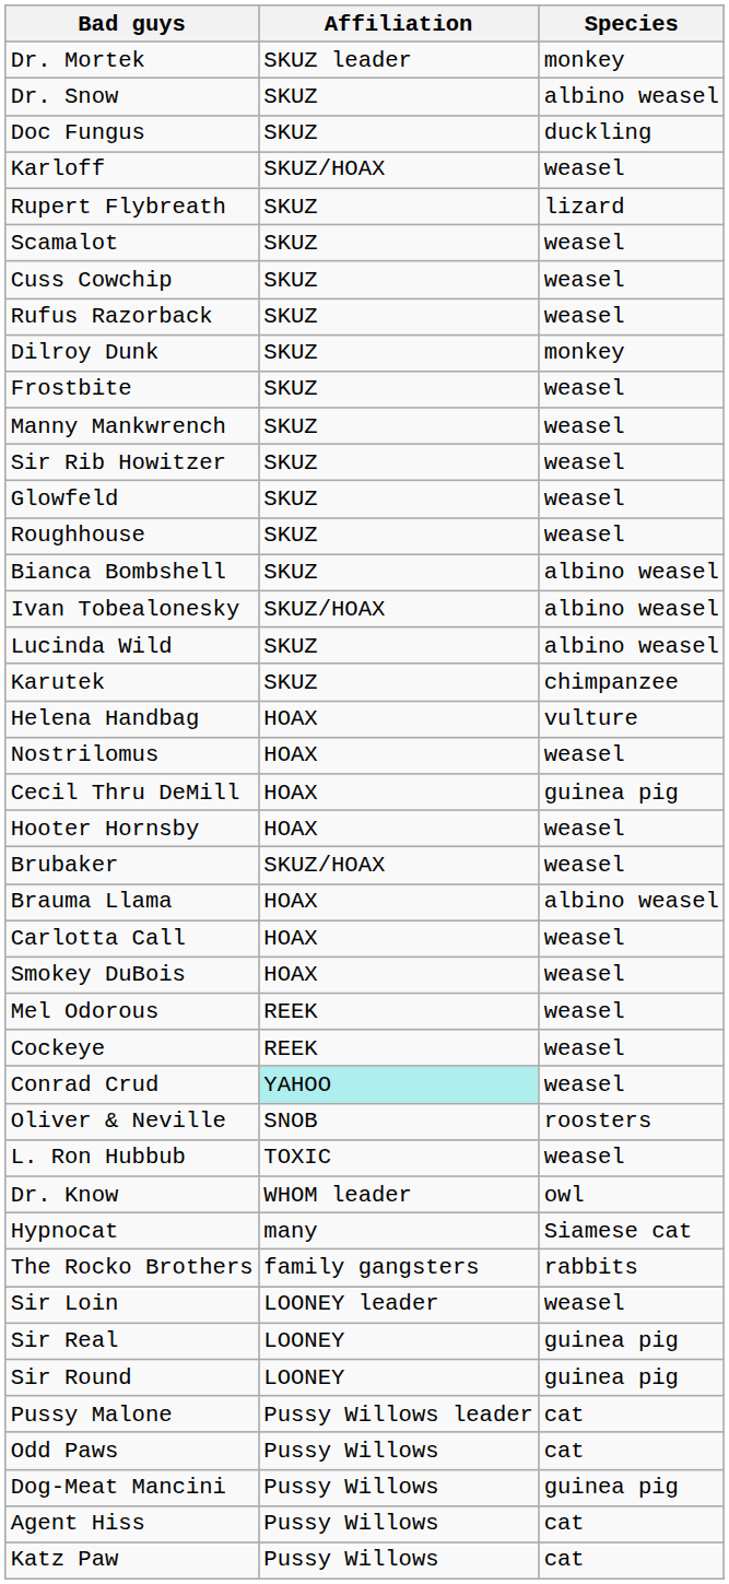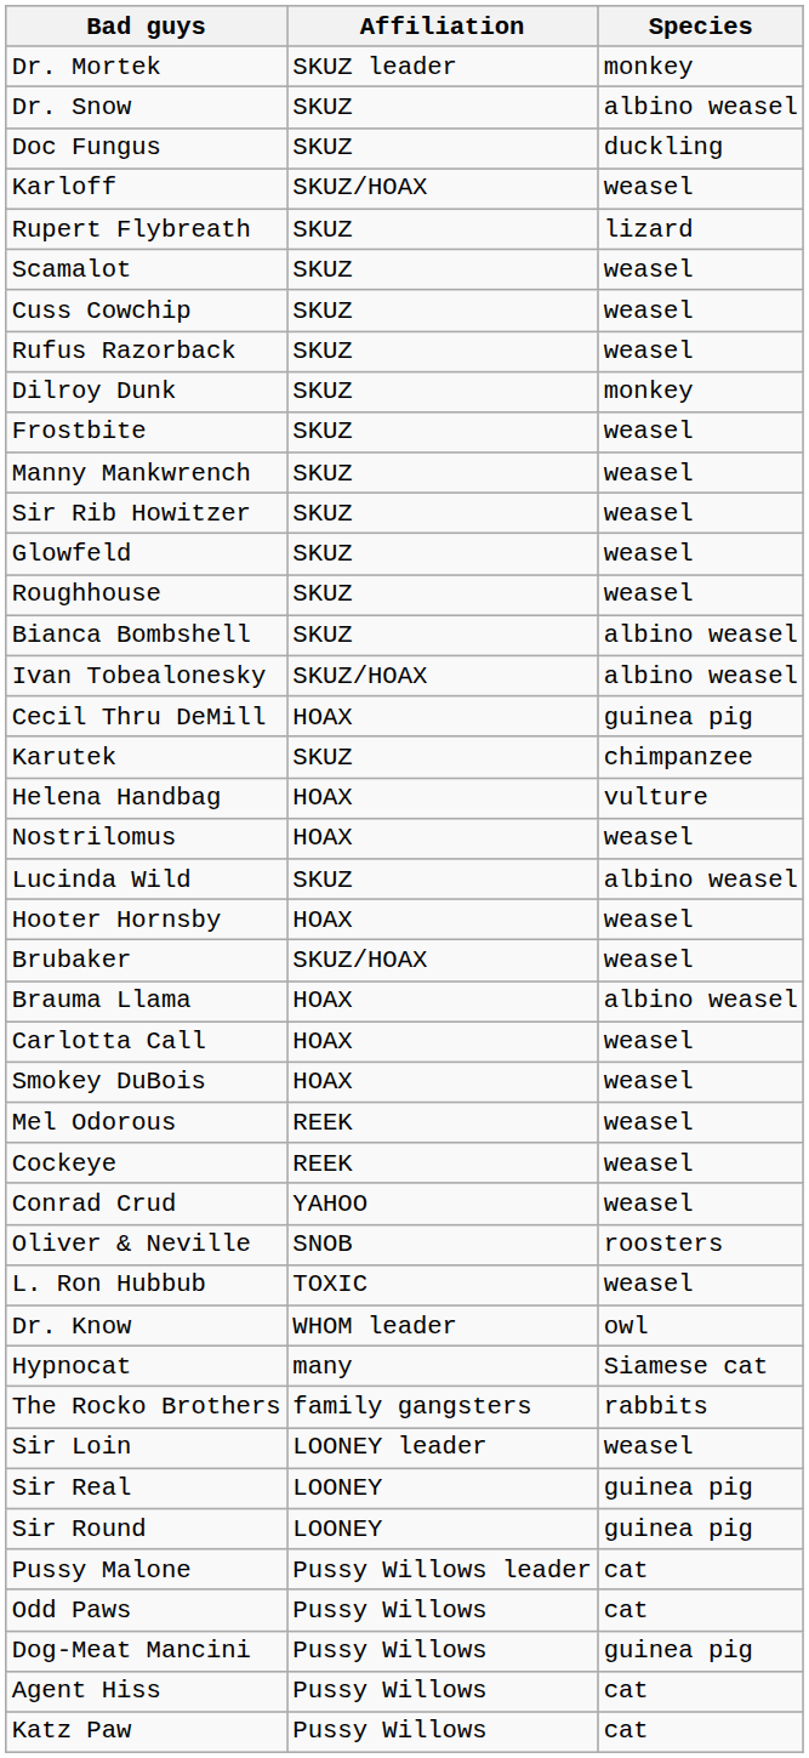 <table class="wikitable" border="1">
 <tr>
 <th>Bad guys</th>
 <th>Affiliation</th>
 <th>Species</th>
 </tr>
 <tr>
 <td>Dr. Mortek</td>
 <td>SKUZ leader</td>
 <td>monkey</td>
 </tr>
 <tr>
 <td>Dr. Snow</td>
 <td>SKUZ</td>
 <td>albino weasel</td>
 </tr>
 <tr>
 <td>Doc Fungus</td>
 <td>SKUZ</td>
 <td>duckling</td>
 </tr>
 <tr>
 <td>Karloff</td>
 <td>SKUZ/HOAX</td>
 <td>weasel</td>
 </tr>
 <tr>
 <td>Rupert Flybreath</td>
 <td>SKUZ</td>
 <td>lizard</td>
 </tr>
 <tr>
 <td>Scamalot</td>
 <td>SKUZ</td>
 <td>weasel</td>
 </tr>
 <tr>
 <td>Cuss Cowchip</td>
 <td>SKUZ</td>
 <td>weasel</td>
 </tr>
 <tr>
 <td>Rufus Razorback</td>
 <td>SKUZ</td>
 <td>weasel</td>
 </tr>
 <tr>
 <td>Dilroy Dunk</td>
 <td>SKUZ</td>
 <td>monkey</td>
 </tr>
 <tr>
 <td>Frostbite</td>
 <td>SKUZ</td>
 <td>weasel</td>
 </tr>
 <tr>
 <td>Manny Mankwrench</td>
 <td>SKUZ</td>
 <td>weasel</td>
 </tr>
 <tr>
 <td>Sir Rib Howitzer</td>
 <td>SKUZ</td>
 <td>weasel</td>
 </tr>
 <tr>
 <td>Glowfeld</td>
 <td>SKUZ</td>
 <td>weasel</td>
 </tr>
 <tr>
 <td>Roughhouse</td>
 <td>SKUZ</td>
 <td>weasel</td>
 </tr>
 <tr>
 <td>Bianca Bombshell</td>
 <td>SKUZ</td>
 <td>albino weasel</td>
 </tr>
 <tr>
 <td>Ivan Tobealonesky</td>
 <td>SKUZ/HOAX</td>
 <td>albino weasel</td>
 </tr>
 <tr>
-<td>Lucinda Wild</td>
-<td>SKUZ</td>
-<td>albino weasel</td>
+<td>Cecil Thru DeMill</td>
+<td>HOAX</td>
+<td>guinea pig</td>
 </tr>
 <tr>
 <td>Karutek</td>
 <td>SKUZ</td>
 <td>chimpanzee</td>
 </tr>
 <tr>
 <td>Helena Handbag</td>
 <td>HOAX</td>
 <td>vulture</td>
 </tr>
 <tr>
 <td>Nostrilomus</td>
 <td>HOAX</td>
 <td>weasel</td>
 </tr>
 <tr>
-<td>Cecil Thru DeMill</td>
-<td>HOAX</td>
-<td>guinea pig</td>
+<td>Lucinda Wild</td>
+<td>SKUZ</td>
+<td>albino weasel</td>
 </tr>
 <tr>
 <td>Hooter Hornsby</td>
 <td>HOAX</td>
 <td>weasel</td>
 </tr>
 <tr>
 <td>Brubaker</td>
 <td>SKUZ/HOAX</td>
 <td>weasel</td>
 </tr>
 <tr>
 <td>Brauma Llama</td>
 <td>HOAX</td>
 <td>albino weasel</td>
 </tr>
 <tr>
 <td>Carlotta Call</td>
 <td>HOAX</td>
 <td>weasel</td>
 </tr>
 <tr>
 <td>Smokey DuBois</td>
 <td>HOAX</td>
 <td>weasel</td>
 </tr>
 <tr>
 <td>Mel Odorous</td>
 <td>REEK</td>
 <td>weasel</td>
 </tr>
 <tr>
 <td>Cockeye</td>
 <td>REEK</td>
 <td>weasel</td>
 </tr>
 <tr>
 <td>Conrad Crud</td>
-<td style="background: paleturquoise;">YAHOO</td>
+<td>YAHOO</td>
 <td>weasel</td>
 </tr>
 <tr>
 <td>Oliver & Neville</td>
 <td>SNOB</td>
 <td>roosters</td>
 </tr>
 <tr>
 <td>L. Ron Hubbub</td>
 <td>TOXIC</td>
 <td>weasel</td>
 </tr>
 <tr>
 <td>Dr. Know</td>
 <td>WHOM leader</td>
 <td>owl</td>
 </tr>
 <tr>
 <td>Hypnocat</td>
 <td>many</td>
 <td>Siamese cat</td>
 </tr>
 <tr>
 <td>The Rocko Brothers</td>
 <td>family gangsters</td>
 <td>rabbits</td>
 </tr>
 <tr>
 <td>Sir Loin</td>
 <td>LOONEY leader</td>
 <td>weasel</td>
 </tr>
 <tr>
 <td>Sir Real</td>
 <td>LOONEY</td>
 <td>guinea pig</td>
 </tr>
 <tr>
 <td>Sir Round</td>
 <td>LOONEY</td>
 <td>guinea pig</td>
 </tr>
 <tr>
 <td>Pussy Malone</td>
 <td>Pussy Willows leader</td>
 <td>cat</td>
 </tr>
 <tr>
 <td>Odd Paws</td>
 <td>Pussy Willows</td>
 <td>cat</td>
 </tr>
 <tr>
 <td>Dog-Meat Mancini</td>
 <td>Pussy Willows</td>
 <td>guinea pig</td>
 </tr>
 <tr>
 <td>Agent Hiss</td>
 <td>Pussy Willows</td>
 <td>cat</td>
 </tr>
 <tr>
 <td>Katz Paw</td>
 <td>Pussy Willows</td>
 <td>cat</td>
 </tr>
 </table>
